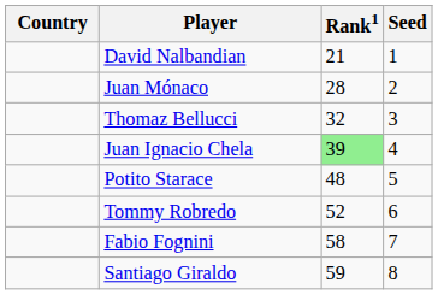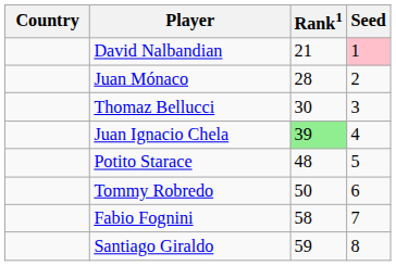 <table class="sortable wikitable">
 <tr>
 <th width="70">Country</th>
 <th width="175">Player</th>
 <th>Rank<sup>1</sup></th>
 <th>Seed</th>
 </tr>
 <tr>
 <td></td>
 <td><a href='#'>David Nalbandian</a></td>
 <td>21</td>
-<td>1</td>
+<td style="background: pink;">1</td>
 </tr>
 <tr>
 <td></td>
 <td><a href='#'>Juan Mónaco</a></td>
 <td>28</td>
 <td>2</td>
 </tr>
 <tr>
 <td></td>
 <td><a href='#'>Thomaz Bellucci</a></td>
-<td>32</td>
+<td>30</td>
 <td>3</td>
 </tr>
 <tr>
 <td></td>
 <td><a href='#'>Juan Ignacio Chela</a></td>
 <td style="background: lightgreen;">39</td>
 <td>4</td>
 </tr>
 <tr>
 <td></td>
 <td><a href='#'>Potito Starace</a></td>
 <td>48</td>
 <td>5</td>
 </tr>
 <tr>
 <td></td>
 <td><a href='#'>Tommy Robredo</a></td>
-<td>52</td>
+<td>50</td>
 <td>6</td>
 </tr>
 <tr>
 <td></td>
 <td><a href='#'>Fabio Fognini</a></td>
 <td>58</td>
 <td>7</td>
 </tr>
 <tr>
 <td></td>
 <td><a href='#'>Santiago Giraldo</a></td>
 <td>59</td>
 <td>8</td>
 </tr>
 </table>
